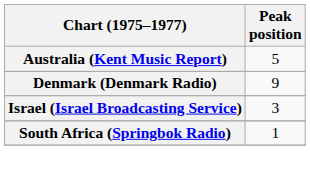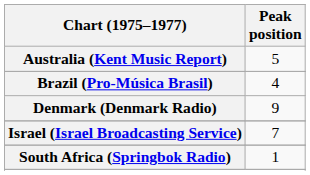 <table class="wikitable sortable plainrowheaders" style="text-align:center">
 <tr>
 <th scope="col">Chart (1975–1977)</th>
 <th scope="col">Peak<br>position</th>
 </tr>
 <tr>
 <th scope="row">Australia (<a href='#'>Kent Music Report</a>)</th>
 <td>5</td>
 </tr>
 <tr>
 </tr>
 <tr>
 </tr>
 <tr>
+<th scope="row">Brazil (<a href='#'>Pro-Música Brasil</a>)</th>
+<td style="text-align:center;">4</td>
+</tr>
+<tr>
 <th scope="row">Denmark (Denmark Radio)</th>
 <td>9</td>
 </tr>
 <tr>
 </tr>
 <tr>
 <th scope="row">Israel (<a href='#'>Israel Broadcasting Service</a>)</th>
-<td>3</td>
+<td>7</td>
 </tr>
 <tr>
 </tr>
 <tr>
 </tr>
 <tr>
 </tr>
 <tr>
 </tr>
 <tr>
 <th scope="row">South Africa (<a href='#'>Springbok Radio</a>)</th>
 <td>1</td>
 </tr>
 <tr>
 </tr>
 <tr>
 </tr>
 <tr>
 </tr>
 <tr>
 </tr>
 </table>
